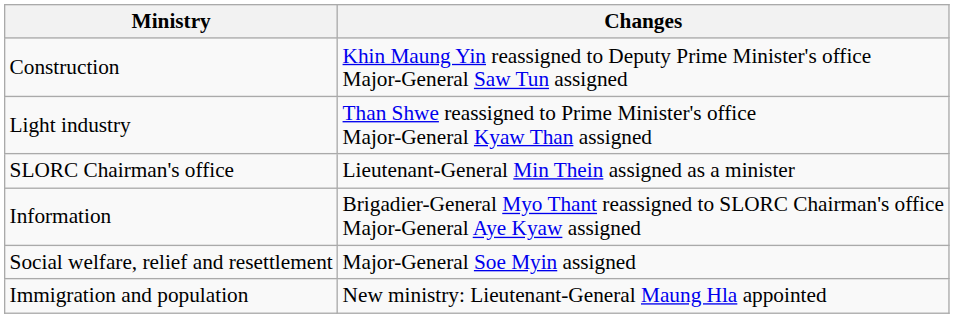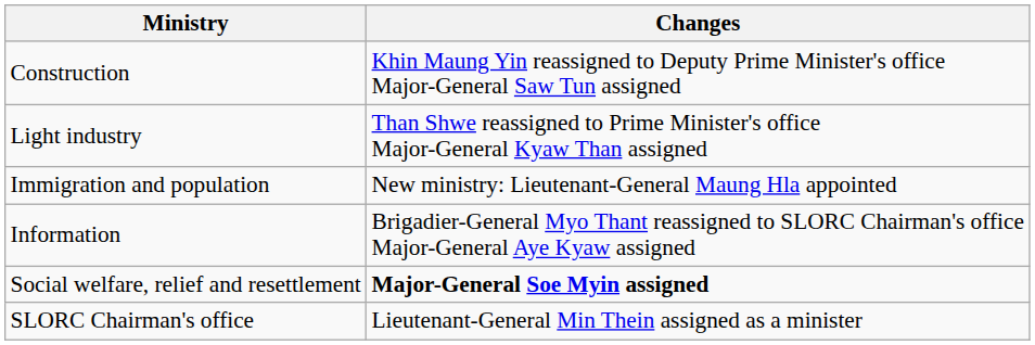 <table class=wikitable>
 <tr>
 <th>Ministry</th>
 <th>Changes</th>
 </tr>
 <tr>
 <td>Construction</td>
 <td><a href='#'>Khin Maung Yin</a> reassigned to Deputy Prime Minister's office<br>Major-General <a href='#'>Saw Tun</a> assigned</td>
 </tr>
 <tr>
 <td>Light industry</td>
 <td><a href='#'>Than Shwe</a> reassigned to Prime Minister's office<br>Major-General <a href='#'>Kyaw Than</a> assigned</td>
 </tr>
 <tr>
-<td>SLORC Chairman's office</td>
-<td>Lieutenant-General <a href='#'>Min Thein</a> assigned as a minister</td>
+<td>Immigration and population</td>
+<td>New ministry: Lieutenant-General <a href='#'>Maung Hla</a> appointed</td>
 </tr>
 <tr>
 <td>Information</td>
 <td>Brigadier-General <a href='#'>Myo Thant</a> reassigned to SLORC Chairman's office<br>Major-General <a href='#'>Aye Kyaw</a> assigned</td>
 </tr>
 <tr>
 <td>Social welfare, relief and resettlement</td>
-<td>Major-General <a href='#'>Soe Myin</a> assigned</td>
+<td><strong>Major-General <a href='#'>Soe Myin</a> assigned</strong></td>
 </tr>
 <tr>
-<td>Immigration and population</td>
-<td>New ministry: Lieutenant-General <a href='#'>Maung Hla</a> appointed</td>
+<td>SLORC Chairman's office</td>
+<td>Lieutenant-General <a href='#'>Min Thein</a> assigned as a minister</td>
 </tr>
 </table>
